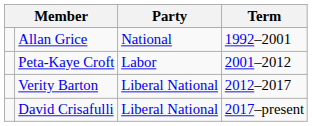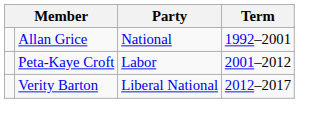 <table class="wikitable">
 <tr>
 <th colspan="2">Member</th>
 <th>Party</th>
 <th>Term</th>
 </tr>
 <tr>
 <td> </td>
 <td><a href='#'>Allan Grice</a></td>
 <td><a href='#'>National</a></td>
 <td><a href='#'>1992</a>–2001</td>
 </tr>
 <tr>
 <td> </td>
 <td><a href='#'>Peta-Kaye Croft</a></td>
 <td><a href='#'>Labor</a></td>
 <td><a href='#'>2001</a>–2012</td>
 </tr>
 <tr>
 <td> </td>
 <td><a href='#'>Verity Barton</a></td>
 <td><a href='#'>Liberal National</a></td>
 <td><a href='#'>2012</a>–2017</td>
 </tr>
-<tr>
-<td> </td>
-<td><a href='#'>David Crisafulli</a></td>
-<td><a href='#'>Liberal National</a></td>
-<td><a href='#'>2017</a>–present</td>
-</tr>
 </table>
